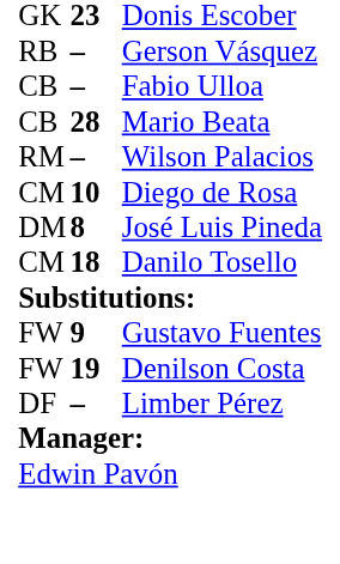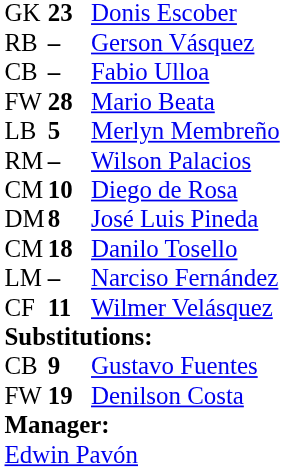 <table style="font-size: 90%" cellspacing="0" cellpadding="0" align="center">
 <tr>
 <td colspan=4></td>
 </tr>
 <tr>
 <th width="25"></th>
 <th width="25"></th>
 </tr>
 <tr>
 <td>GK</td>
 <td><strong>23</strong></td>
 <td> <a href='#'>Donis Escober</a></td>
 </tr>
 <tr>
 <td>RB</td>
 <td><strong>–</strong></td>
 <td> <a href='#'>Gerson Vásquez</a></td>
 </tr>
 <tr>
 <td>CB</td>
 <td><strong>–</strong></td>
 <td> <a href='#'>Fabio Ulloa</a></td>
 </tr>
 <tr>
-<td>CB</td>
+<td>FW</td>
 <td><strong>28</strong></td>
 <td> <a href='#'>Mario Beata</a></td>
+</tr>
+<tr>
+<td>LB</td>
+<td><strong>5</strong></td>
+<td> <a href='#'>Merlyn Membreño</a></td>
+<td></td>
+<td></td>
 </tr>
 <tr>
 <td>RM</td>
 <td><strong>–</strong></td>
 <td> <a href='#'>Wilson Palacios</a></td>
 </tr>
 <tr>
 <td>CM</td>
 <td><strong>10</strong></td>
 <td> <a href='#'>Diego de Rosa</a></td>
 </tr>
 <tr>
 <td>DM</td>
 <td><strong>8</strong></td>
 <td> <a href='#'>José Luis Pineda</a></td>
 </tr>
 <tr>
 <td>CM</td>
 <td><strong>18</strong></td>
 <td> <a href='#'>Danilo Tosello</a></td>
 </tr>
 <tr>
+<td>LM</td>
+<td><strong>–</strong></td>
+<td> <a href='#'>Narciso Fernández</a></td>
+<td></td>
+<td></td>
+</tr>
+<tr>
+<td>CF</td>
+<td><strong>11</strong></td>
+<td> <a href='#'>Wilmer Velásquez</a></td>
+<td></td>
+<td></td>
+</tr>
+<tr>
 <td colspan=3><strong>Substitutions:</strong></td>
 </tr>
 <tr>
-<td>FW</td>
+<td>CB</td>
 <td><strong>9</strong></td>
 <td> <a href='#'>Gustavo Fuentes</a></td>
 <td></td>
 <td></td>
 </tr>
 <tr>
 <td>FW</td>
 <td><strong>19</strong></td>
 <td> <a href='#'>Denilson Costa</a></td>
 <td></td>
 <td></td>
 </tr>
 <tr>
-<td>DF</td>
-<td><strong>–</strong></td>
-<td> <a href='#'>Limber Pérez</a></td>
-<td></td>
-<td></td>
-</tr>
-<tr>
 <td colspan=3><strong>Manager:</strong></td>
 </tr>
 <tr>
 <td colspan=3> <a href='#'>Edwin Pavón</a></td>
 </tr>
 </table>
